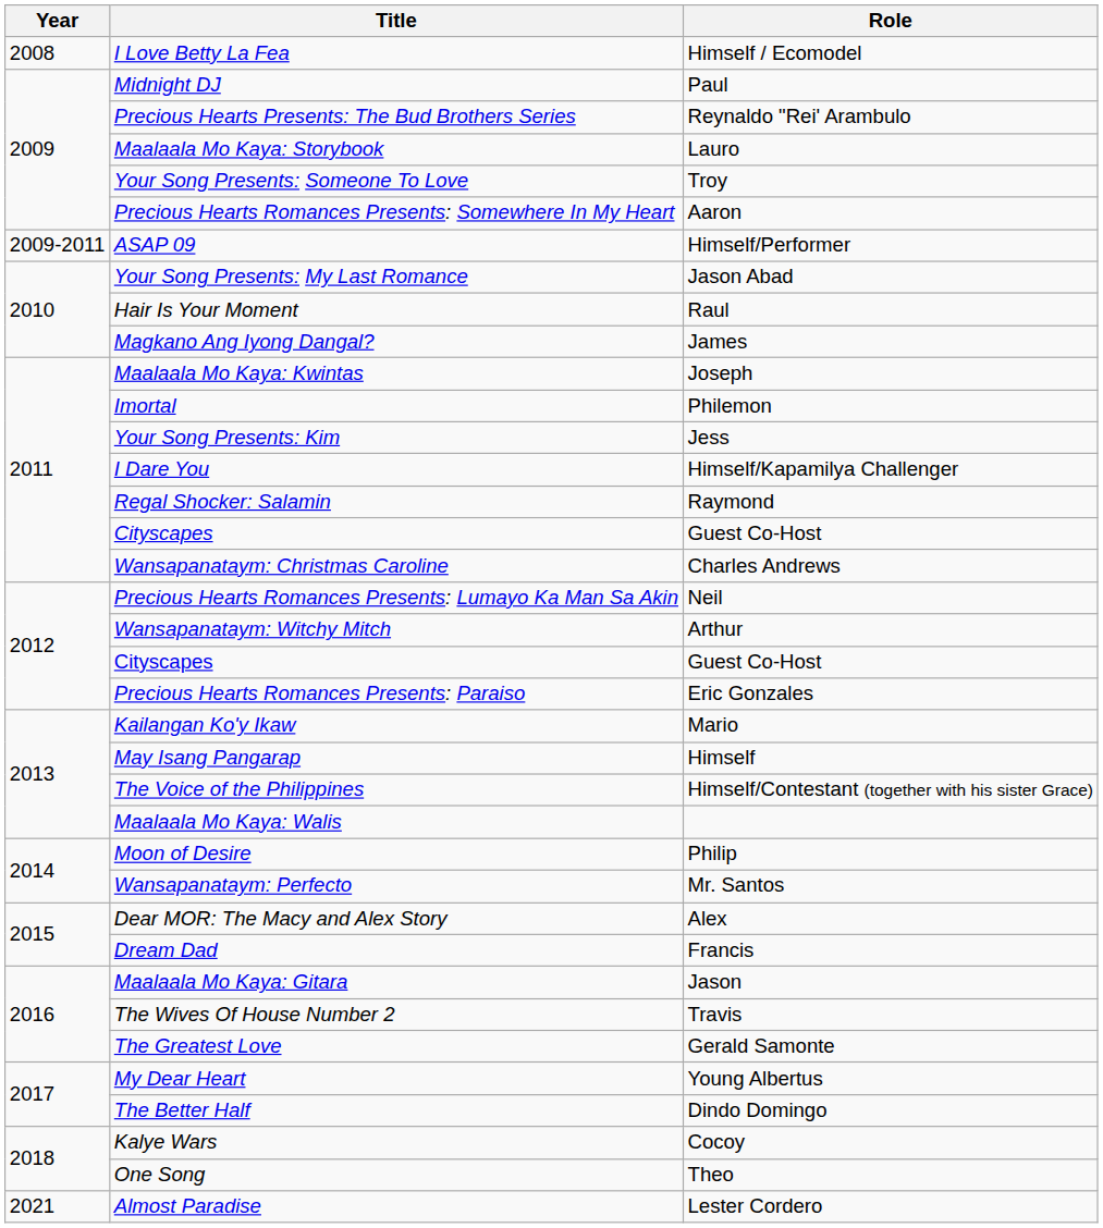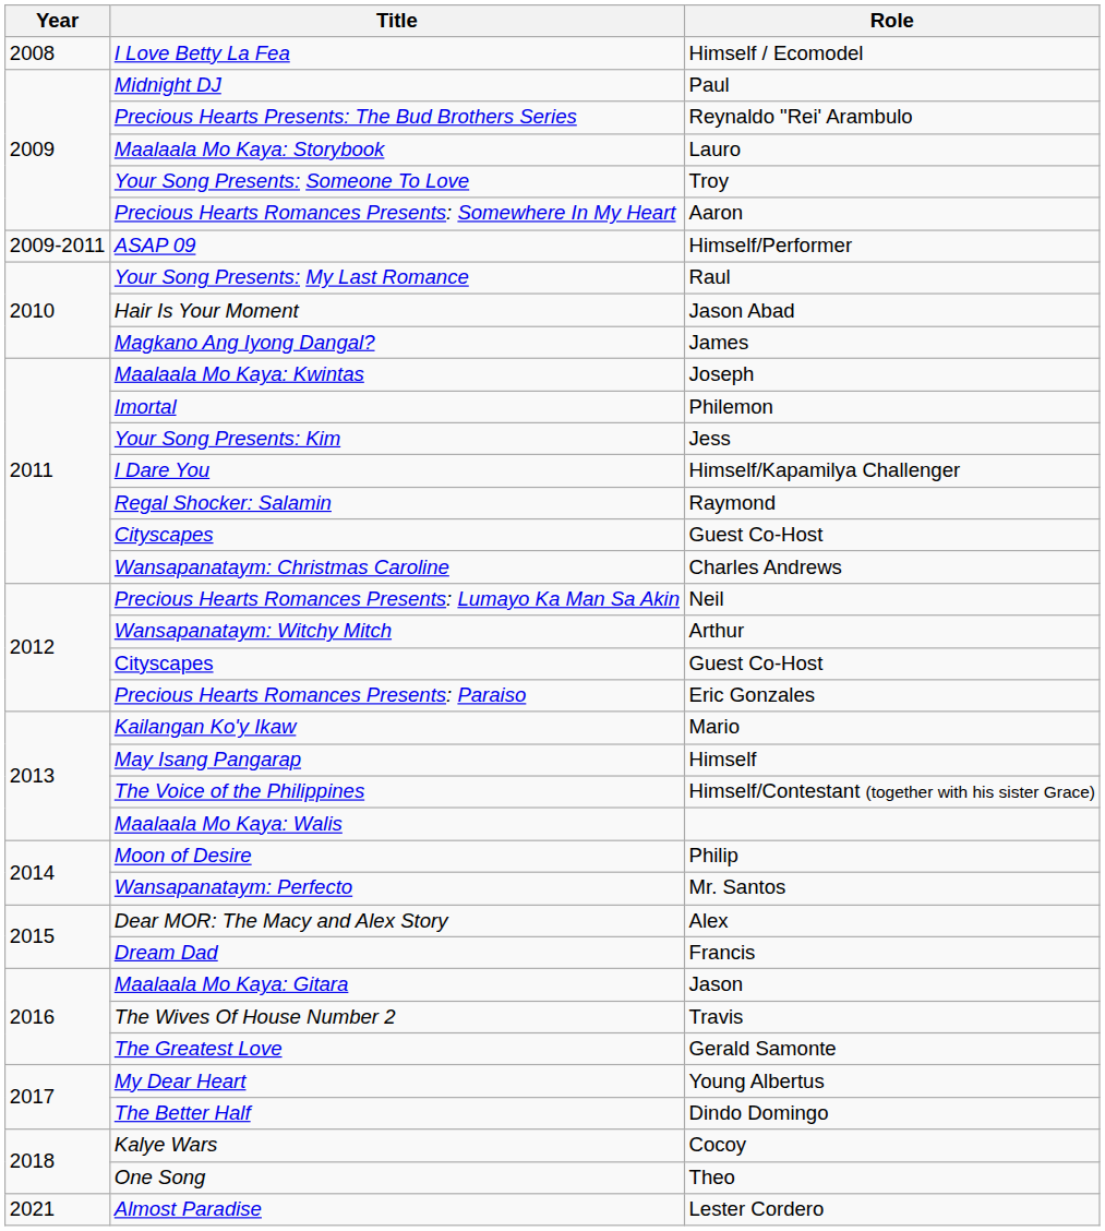 <table class="wikitable sortable">
 <tr>
 <th>Year</th>
 <th>Title</th>
 <th>Role</th>
 </tr>
 <tr>
 <td>2008</td>
 <td><em><a href='#'>I Love Betty La Fea</a></em></td>
 <td>Himself / Ecomodel</td>
 </tr>
 <tr>
 <td rowspan=5>2009</td>
 <td><em><a href='#'>Midnight DJ</a></em></td>
 <td>Paul</td>
 </tr>
 <tr>
 <td><em><a href='#'>Precious Hearts Presents: The Bud Brothers Series</a></em></td>
 <td>Reynaldo "Rei' Arambulo</td>
 </tr>
 <tr>
 <td><em><a href='#'> Maalaala Mo Kaya: Storybook</a></em></td>
 <td>Lauro</td>
 </tr>
 <tr>
 <td><em><a href='#'>Your Song Presents:</a> <a href='#'>Someone To Love</a></em></td>
 <td>Troy</td>
 </tr>
 <tr>
 <td><em><a href='#'>Precious Hearts Romances Presents</a>: <a href='#'>Somewhere In My Heart</a></em></td>
 <td>Aaron</td>
 </tr>
 <tr>
 <td>2009-2011</td>
 <td><em><a href='#'>ASAP 09</a></em></td>
 <td>Himself/Performer</td>
 </tr>
 <tr>
 <td rowspan=3>2010</td>
 <td><em><a href='#'>Your Song Presents:</a> <a href='#'>My Last Romance</a></em></td>
-<td>Jason Abad</td>
+<td>Raul</td>
 </tr>
 <tr>
 <td><em>Hair Is Your Moment</em></td>
-<td>Raul</td>
+<td>Jason Abad</td>
 </tr>
 <tr>
 <td><em><a href='#'>Magkano Ang Iyong Dangal?</a></em></td>
 <td>James</td>
 </tr>
 <tr>
 <td rowspan=7>2011</td>
 <td><em><a href='#'> Maalaala Mo Kaya: Kwintas</a></em></td>
 <td>Joseph</td>
 </tr>
 <tr>
 <td><em><a href='#'>Imortal</a></em></td>
 <td>Philemon</td>
 </tr>
 <tr>
 <td><em><a href='#'>Your Song Presents: Kim</a></em></td>
 <td>Jess</td>
 </tr>
 <tr>
 <td><em><a href='#'>I Dare You</a></em></td>
 <td>Himself/Kapamilya Challenger</td>
 </tr>
 <tr>
 <td><em><a href='#'> Regal Shocker: Salamin</a></em></td>
 <td>Raymond</td>
 </tr>
 <tr>
 <td><em><a href='#'>Cityscapes</a></em></td>
 <td>Guest Co-Host</td>
 </tr>
 <tr>
 <td><em><a href='#'> Wansapanataym: Christmas Caroline</a></em></td>
 <td>Charles Andrews</td>
 </tr>
 <tr>
 <td rowspan=4>2012</td>
 <td><em><a href='#'>Precious Hearts Romances Presents</a>: <a href='#'>Lumayo Ka Man Sa Akin</a></em></td>
 <td>Neil</td>
 </tr>
 <tr>
 <td><em><a href='#'> Wansapanataym: Witchy Mitch</a></em></td>
 <td>Arthur</td>
 </tr>
 <tr>
 <td><a href='#'>Cityscapes</a></td>
 <td>Guest Co-Host</td>
 </tr>
 <tr>
 <td><em><a href='#'>Precious Hearts Romances Presents</a>: <a href='#'>Paraiso</a></em></td>
 <td>Eric Gonzales</td>
 </tr>
 <tr>
 <td rowspan=4>2013</td>
 <td><em><a href='#'>Kailangan Ko'y Ikaw</a></em></td>
 <td>Mario</td>
 </tr>
 <tr>
 <td><em><a href='#'>May Isang Pangarap</a></em></td>
 <td>Himself</td>
 </tr>
 <tr>
 <td><em><a href='#'>The Voice of the Philippines</a></em></td>
 <td>Himself/Contestant <small>(together with his sister Grace)</small></td>
 </tr>
 <tr>
 <td><em><a href='#'> Maalaala Mo Kaya: Walis</a></em></td>
 <td></td>
 </tr>
 <tr>
 <td rowspan=2>2014</td>
 <td><em><a href='#'>Moon of Desire</a></em></td>
 <td>Philip</td>
 </tr>
 <tr>
 <td><a href='#'><em>Wansapanataym: Perfecto</em></a></td>
 <td>Mr. Santos</td>
 </tr>
 <tr>
 <td rowspan="2">2015</td>
 <td><em>Dear MOR: The Macy and Alex Story</em></td>
 <td>Alex</td>
 </tr>
 <tr>
 <td><em><a href='#'>Dream Dad</a></em></td>
 <td>Francis</td>
 </tr>
 <tr>
 <td rowspan="3">2016</td>
 <td><a href='#'><em>Maalaala Mo Kaya: Gitara</em></a></td>
 <td>Jason</td>
 </tr>
 <tr>
 <td><em>The Wives Of House Number 2</em></td>
 <td>Travis</td>
 </tr>
 <tr>
 <td><em><a href='#'>The Greatest Love</a></em></td>
 <td>Gerald Samonte</td>
 </tr>
 <tr>
 <td rowspan="2">2017</td>
 <td><em><a href='#'>My Dear Heart</a></em></td>
 <td>Young Albertus</td>
 </tr>
 <tr>
 <td><a href='#'><em>The Better Half</em></a></td>
 <td>Dindo Domingo</td>
 </tr>
 <tr>
 <td rowspan="2">2018</td>
 <td><em>Kalye Wars</em></td>
 <td>Cocoy</td>
 </tr>
 <tr>
 <td><em>One Song</em></td>
 <td>Theo</td>
 </tr>
 <tr>
 <td>2021</td>
 <td><em><a href='#'>Almost Paradise</a></em></td>
 <td>Lester Cordero</td>
 </tr>
 </table>
